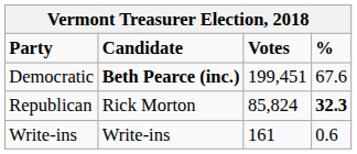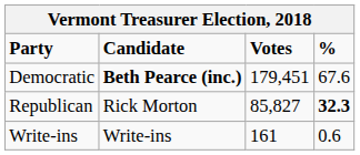 <table class="wikitable">
 <tr>
 <th colspan="4">Vermont Treasurer Election, 2018</th>
 </tr>
 <tr>
 <td><strong>Party</strong></td>
 <td><strong>Candidate</strong></td>
 <td><strong>Votes</strong></td>
 <td><strong>%</strong></td>
 </tr>
 <tr>
 <td>Democratic</td>
 <td><strong>Beth Pearce (inc.)</strong></td>
-<td>199,451</td>
+<td>179,451</td>
 <td>67.6</td>
 </tr>
 <tr>
 <td>Republican</td>
 <td>Rick Morton</td>
-<td>85,824</td>
+<td>85,827</td>
 <td><strong>32.3</strong></td>
 </tr>
 <tr>
 <td>Write-ins</td>
 <td>Write-ins</td>
 <td>161</td>
 <td>0.6</td>
 </tr>
 </table>
